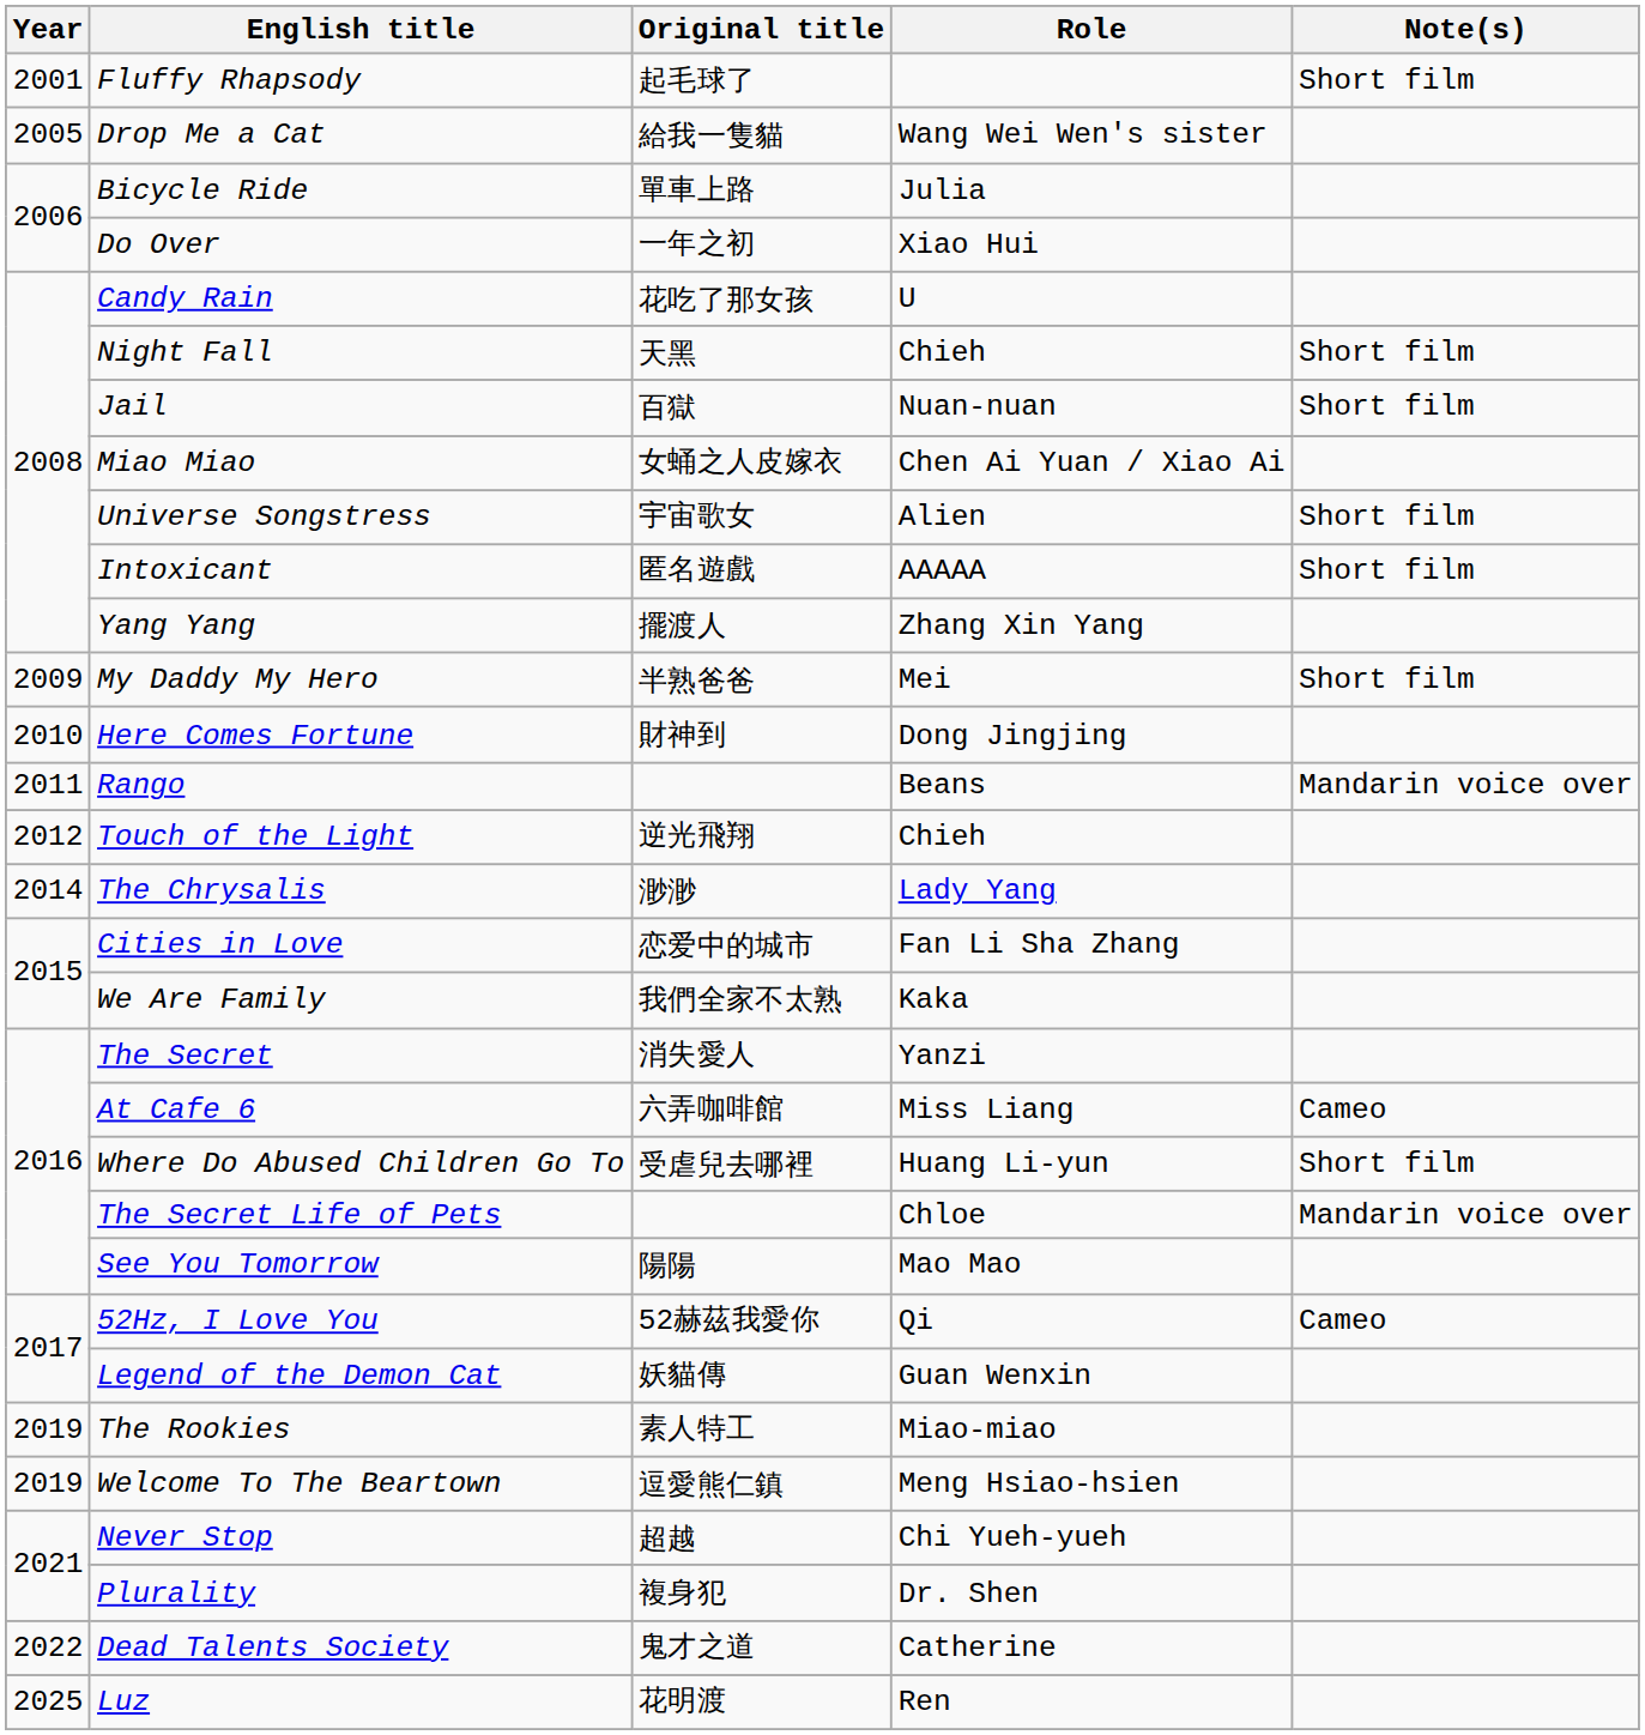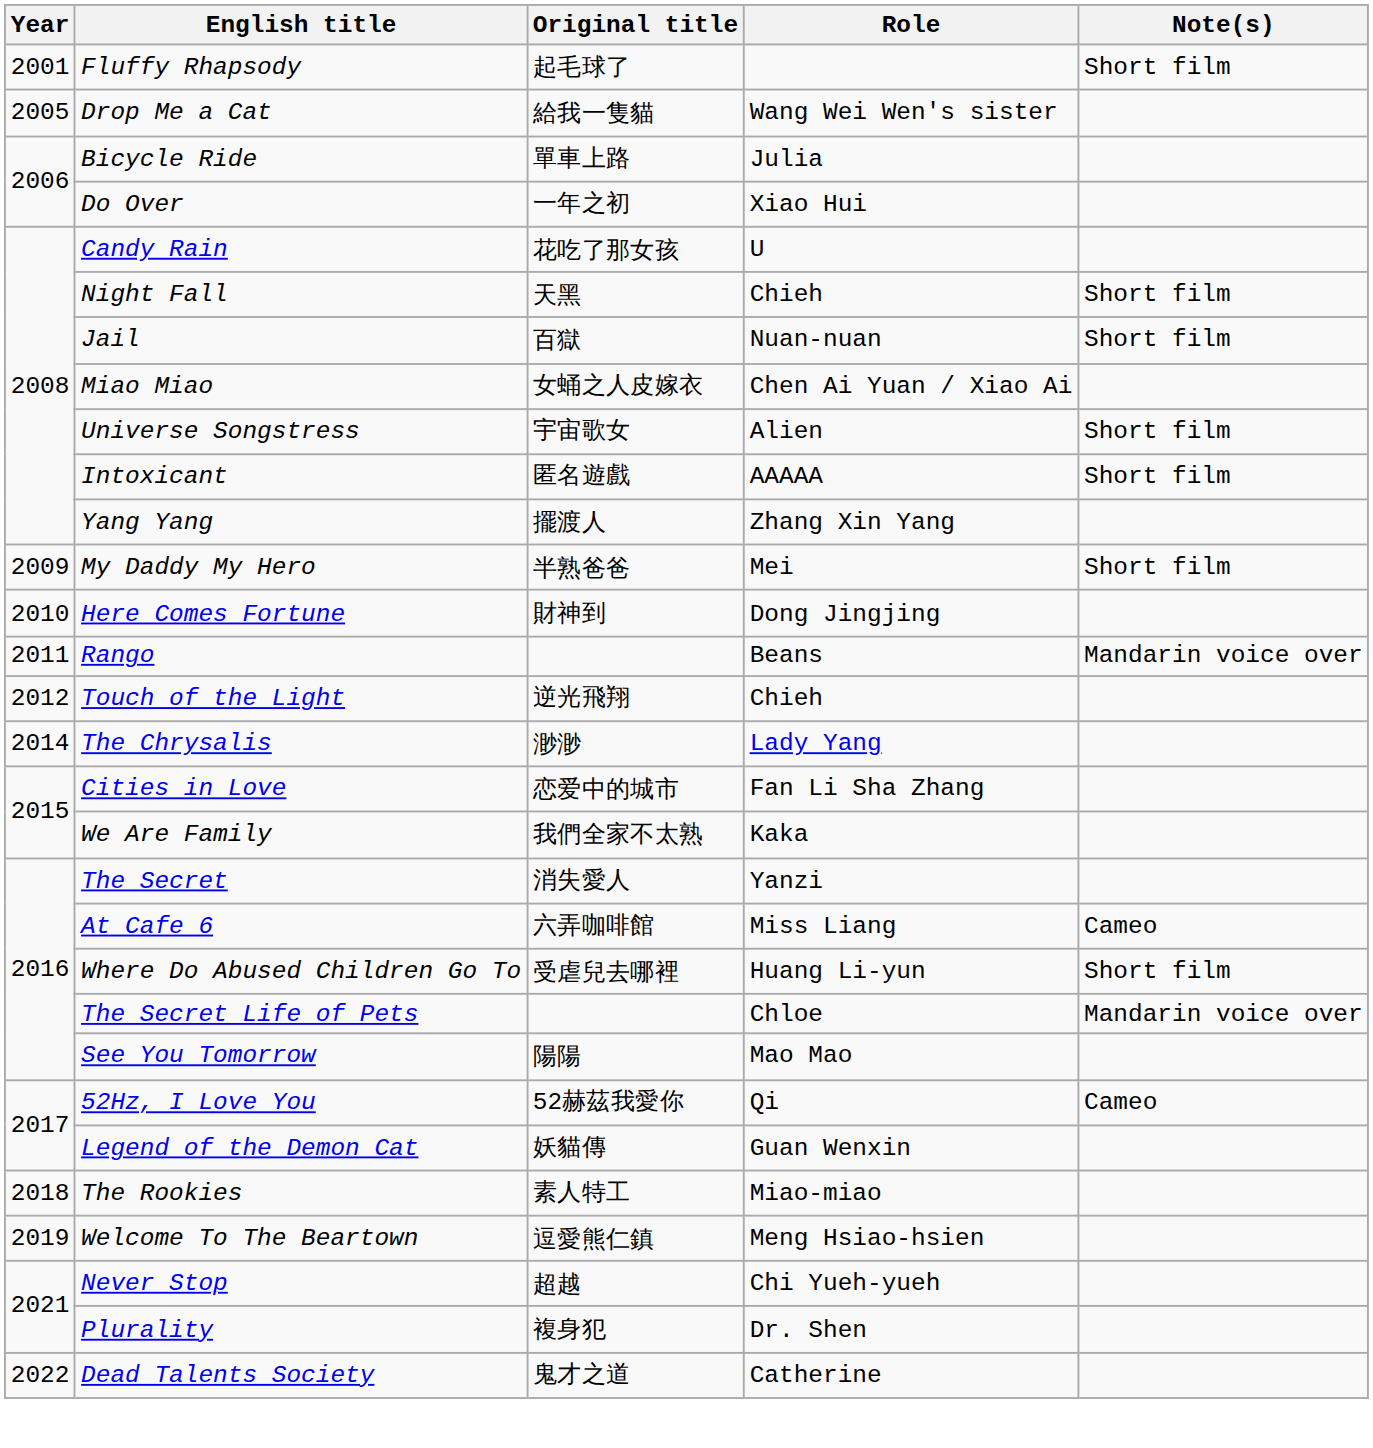 <table class="wikitable sortable">
 <tr>
 <th>Year</th>
 <th>English title</th>
 <th>Original title</th>
 <th>Role</th>
 <th class="unsortable">Note(s)</th>
 </tr>
 <tr>
 <td>2001</td>
 <td><em>Fluffy Rhapsody</em></td>
 <td>起毛球了</td>
 <td></td>
 <td>Short film</td>
 </tr>
 <tr>
 <td>2005</td>
 <td><em>Drop Me a Cat</em></td>
 <td>給我一隻貓</td>
 <td>Wang Wei Wen's sister</td>
 <td></td>
 </tr>
 <tr>
 <td rowspan="2">2006</td>
 <td><em>Bicycle Ride</em></td>
 <td>單車上路</td>
 <td>Julia</td>
 <td></td>
 </tr>
 <tr>
 <td><em>Do Over</em></td>
 <td>一年之初</td>
 <td>Xiao Hui</td>
 <td></td>
 </tr>
 <tr>
 <td rowspan="7">2008</td>
 <td><em><a href='#'>Candy Rain</a></em></td>
 <td>花吃了那女孩</td>
 <td>U</td>
 <td></td>
 </tr>
 <tr>
 <td><em>Night Fall</em></td>
 <td>天黑</td>
 <td>Chieh</td>
 <td>Short film</td>
 </tr>
 <tr>
 <td><em>Jail</em></td>
 <td>百獄</td>
 <td>Nuan-nuan</td>
 <td>Short film</td>
 </tr>
 <tr>
 <td><em>Miao Miao</em></td>
 <td>女蛹之人皮嫁衣</td>
 <td>Chen Ai Yuan / Xiao Ai</td>
 <td></td>
 </tr>
 <tr>
 <td><em>Universe Songstress</em></td>
 <td>宇宙歌女</td>
 <td>Alien</td>
 <td>Short film</td>
 </tr>
 <tr>
 <td><em>Intoxicant</em></td>
 <td>匿名遊戲</td>
 <td>AAAAA</td>
 <td>Short film</td>
 </tr>
 <tr>
 <td><em>Yang Yang</em></td>
 <td>擺渡人</td>
 <td>Zhang Xin Yang</td>
 <td></td>
 </tr>
 <tr>
 <td>2009</td>
 <td><em>My Daddy My Hero</em></td>
 <td>半熟爸爸</td>
 <td>Mei</td>
 <td>Short film</td>
 </tr>
 <tr>
 <td>2010</td>
 <td><em><a href='#'>Here Comes Fortune</a></em></td>
 <td>財神到</td>
 <td>Dong Jingjing</td>
 <td></td>
 </tr>
 <tr>
 <td>2011</td>
 <td><em><a href='#'>Rango</a></em></td>
 <td></td>
 <td>Beans</td>
 <td>Mandarin voice over</td>
 </tr>
 <tr>
 <td>2012</td>
 <td><em><a href='#'>Touch of the Light</a></em></td>
 <td>逆光飛翔</td>
 <td>Chieh</td>
 <td></td>
 </tr>
 <tr>
 <td>2014</td>
 <td><em><a href='#'>The Chrysalis</a></em></td>
 <td>渺渺</td>
 <td><a href='#'>Lady Yang</a></td>
 <td></td>
 </tr>
 <tr>
 <td rowspan=2>2015</td>
 <td><em><a href='#'>Cities in Love</a></em></td>
 <td>恋爱中的城市</td>
 <td>Fan Li Sha Zhang</td>
 <td></td>
 </tr>
 <tr>
 <td><em>We Are Family</em></td>
 <td>我們全家不太熟</td>
 <td>Kaka</td>
 <td></td>
 </tr>
 <tr>
 <td rowspan=5>2016</td>
 <td><em><a href='#'>The Secret</a></em></td>
 <td>消失愛人</td>
 <td>Yanzi</td>
 <td></td>
 </tr>
 <tr>
 <td><em><a href='#'>At Cafe 6</a></em></td>
 <td>六弄咖啡館</td>
 <td>Miss Liang</td>
 <td>Cameo</td>
 </tr>
 <tr>
 <td><em>Where Do Abused Children Go To</em></td>
 <td>受虐兒去哪裡</td>
 <td>Huang Li-yun</td>
 <td>Short film</td>
 </tr>
 <tr>
 <td><em><a href='#'>The Secret Life of Pets</a></em></td>
 <td></td>
 <td>Chloe</td>
 <td>Mandarin voice over</td>
 </tr>
 <tr>
 <td><em><a href='#'>See You Tomorrow</a></em></td>
 <td>陽陽</td>
 <td>Mao Mao</td>
 <td></td>
 </tr>
 <tr>
 <td rowspan=2>2017</td>
 <td><em><a href='#'>52Hz, I Love You</a></em></td>
 <td>52赫茲我愛你</td>
 <td>Qi</td>
 <td>Cameo</td>
 </tr>
 <tr>
 <td><em><a href='#'>Legend of the Demon Cat</a></em></td>
 <td>妖貓傳</td>
 <td>Guan Wenxin</td>
 <td></td>
 </tr>
 <tr>
-<td rowspan=1>2019</td>
+<td rowspan=1>2018</td>
 <td><em>The Rookies</em></td>
 <td>素人特工</td>
 <td>Miao-miao</td>
 <td></td>
 </tr>
 <tr>
 <td>2019</td>
 <td><em>Welcome To The Beartown</em></td>
 <td>逗愛熊仁鎮</td>
 <td>Meng Hsiao-hsien</td>
 <td></td>
 </tr>
 <tr>
 <td rowspan="2">2021</td>
 <td><em><a href='#'>Never Stop</a></em></td>
 <td>超越</td>
 <td>Chi Yueh-yueh</td>
 <td></td>
 </tr>
 <tr>
 <td><em><a href='#'>Plurality</a></em></td>
 <td>複身犯</td>
 <td>Dr. Shen</td>
 <td></td>
 </tr>
 <tr>
 <td rowspan=1>2022</td>
 <td><em><a href='#'>Dead Talents Society</a></em></td>
 <td>鬼才之道</td>
 <td>Catherine</td>
 <td></td>
 </tr>
-<tr>
-<td>2025</td>
-<td><em><a href='#'>Luz</a></em></td>
-<td>花明渡</td>
-<td>Ren</td>
-<td></td>
-</tr>
 </table>
